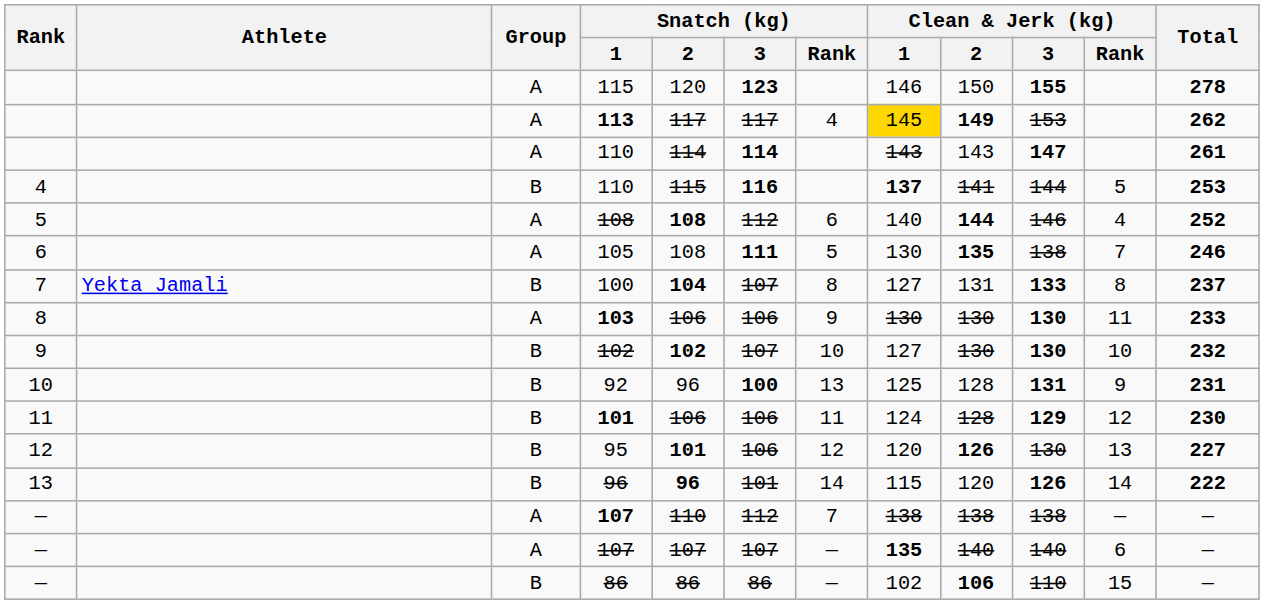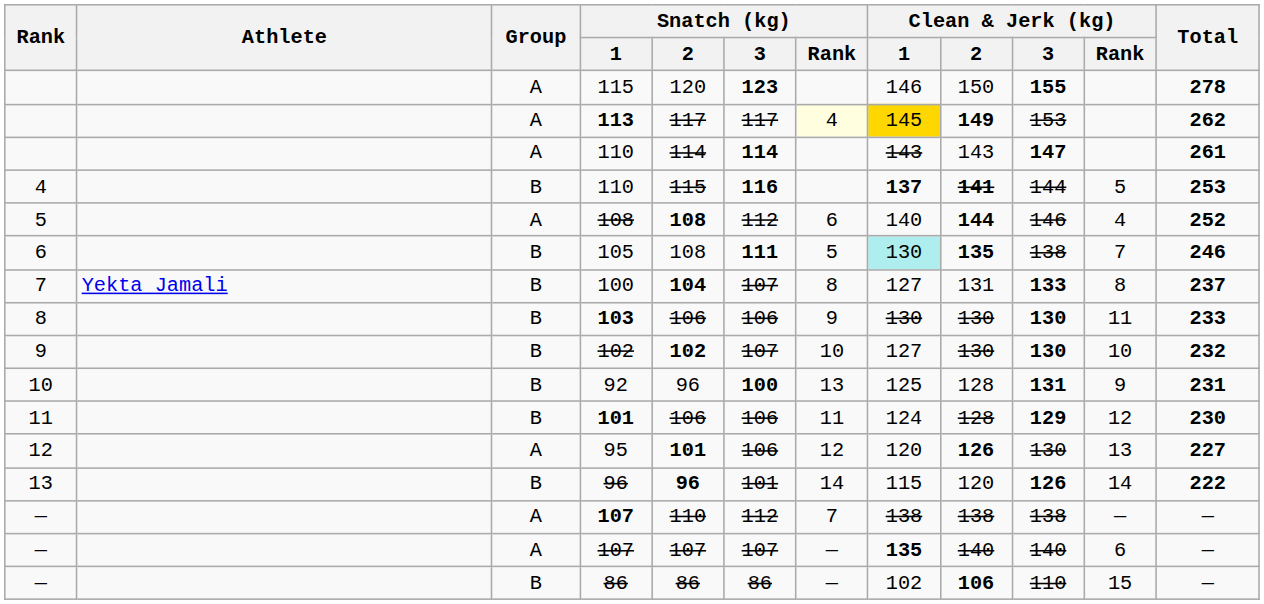 <table class = "wikitable" style="text-align:center;">
 <tr>
 <th rowspan=2 width=40>Rank</th>
 <th rowspan=2 width=260>Athlete</th>
 <th rowspan=2 width=50>Group</th>
 <th colspan=4>Snatch (kg)</th>
 <th colspan=4>Clean & Jerk (kg)</th>
 <th rowspan=2 width=60>Total</th>
 </tr>
 <tr>
 <th width=40>1</th>
 <th width=40>2</th>
 <th width=40>3</th>
 <th width=40>Rank</th>
 <th width=40>1</th>
 <th width=40>2</th>
 <th width=40>3</th>
 <th width=40>Rank</th>
 </tr>
 <tr>
 <td></td>
 <td align=left></td>
 <td>A</td>
 <td>115</td>
 <td>120</td>
 <td><strong>123</strong></td>
 <td></td>
 <td>146</td>
 <td>150</td>
 <td><strong>155</strong></td>
 <td></td>
 <td><strong>278</strong></td>
 </tr>
 <tr>
 <td></td>
 <td align=left></td>
 <td>A</td>
 <td><strong>113</strong></td>
 <td><s>117</s></td>
 <td><s>117</s></td>
-<td>4</td>
+<td style="background: lightyellow;">4</td>
 <td style="background: gold;">145</td>
 <td><strong>149</strong></td>
 <td><s>153</s></td>
 <td></td>
 <td><strong>262</strong></td>
 </tr>
 <tr>
 <td></td>
 <td align=left></td>
 <td>A</td>
 <td>110</td>
 <td><s>114</s></td>
 <td><strong>114</strong></td>
 <td></td>
 <td><s>143</s></td>
 <td>143</td>
 <td><strong>147</strong></td>
 <td></td>
 <td><strong>261</strong></td>
 </tr>
 <tr>
 <td>4</td>
 <td align=left></td>
 <td>B</td>
 <td>110</td>
 <td><s>115</s></td>
 <td><strong>116</strong></td>
 <td></td>
 <td><strong>137</strong></td>
-<td><s>141</s></td>
+<td><strong><s>141</s></strong></td>
 <td><s>144</s></td>
 <td>5</td>
 <td><strong>253</strong></td>
 </tr>
 <tr>
 <td>5</td>
 <td align=left></td>
 <td>A</td>
 <td><s>108</s></td>
 <td><strong>108</strong></td>
 <td><s>112</s></td>
 <td>6</td>
 <td>140</td>
 <td><strong>144</strong></td>
 <td><s>146</s></td>
 <td>4</td>
 <td><strong>252</strong></td>
 </tr>
 <tr>
 <td>6</td>
 <td align=left></td>
-<td>A</td>
+<td>B</td>
 <td>105</td>
 <td>108</td>
 <td><strong>111</strong></td>
 <td>5</td>
-<td>130</td>
+<td style="background: paleturquoise;">130</td>
 <td><strong>135</strong></td>
 <td><s>138</s></td>
 <td>7</td>
 <td><strong>246</strong></td>
 </tr>
 <tr>
 <td>7</td>
 <td align=left> <a href='#'>Yekta Jamali</a> </td>
 <td>B</td>
 <td>100</td>
 <td><strong>104</strong></td>
 <td><s>107</s></td>
 <td>8</td>
 <td>127</td>
 <td>131</td>
 <td><strong>133</strong></td>
 <td>8</td>
 <td><strong>237</strong></td>
 </tr>
 <tr>
 <td>8</td>
 <td align=left></td>
-<td>A</td>
+<td>B</td>
 <td><strong>103</strong></td>
 <td><s>106</s></td>
 <td><s>106</s></td>
 <td>9</td>
 <td><s>130</s></td>
 <td><s>130</s></td>
 <td><strong>130</strong></td>
 <td>11</td>
 <td><strong>233</strong></td>
 </tr>
 <tr>
 <td>9</td>
 <td align=left></td>
 <td>B</td>
 <td><s>102</s></td>
 <td><strong>102</strong></td>
 <td><s>107</s></td>
 <td>10</td>
 <td>127</td>
 <td><s>130</s></td>
 <td><strong>130</strong></td>
 <td>10</td>
 <td><strong>232</strong></td>
 </tr>
 <tr>
 <td>10</td>
 <td align=left></td>
 <td>B</td>
 <td>92</td>
 <td>96</td>
 <td><strong>100</strong></td>
 <td>13</td>
 <td>125</td>
 <td>128</td>
 <td><strong>131</strong></td>
 <td>9</td>
 <td><strong>231</strong></td>
 </tr>
 <tr>
 <td>11</td>
 <td align=left></td>
 <td>B</td>
 <td><strong>101</strong></td>
 <td><s>106</s></td>
 <td><s>106</s></td>
 <td>11</td>
 <td>124</td>
 <td><s>128</s></td>
 <td><strong>129</strong></td>
 <td>12</td>
 <td><strong>230</strong></td>
 </tr>
 <tr>
 <td>12</td>
 <td align=left></td>
-<td>B</td>
+<td>A</td>
 <td>95</td>
 <td><strong>101</strong></td>
 <td><s>106</s></td>
 <td>12</td>
 <td>120</td>
 <td><strong>126</strong></td>
 <td><s>130</s></td>
 <td>13</td>
 <td><strong>227</strong></td>
 </tr>
 <tr>
 <td>13</td>
 <td align=left></td>
 <td>B</td>
 <td><s>96</s></td>
 <td><strong>96</strong></td>
 <td><s>101</s></td>
 <td>14</td>
 <td>115</td>
 <td>120</td>
 <td><strong>126</strong></td>
 <td>14</td>
 <td><strong>222</strong></td>
 </tr>
 <tr>
 <td>—</td>
 <td align=left></td>
 <td>A</td>
 <td><strong>107</strong></td>
 <td><s>110</s></td>
 <td><s>112</s></td>
 <td>7</td>
 <td><s>138</s></td>
 <td><s>138</s></td>
 <td><s>138</s></td>
 <td>—</td>
 <td>—</td>
 </tr>
 <tr>
 <td>—</td>
 <td align=left></td>
 <td>A</td>
 <td><s>107</s></td>
 <td><s>107</s></td>
 <td><s>107</s></td>
 <td>—</td>
 <td><strong>135</strong></td>
 <td><s>140</s></td>
 <td><s>140</s></td>
 <td>6</td>
 <td>—</td>
 </tr>
 <tr>
 <td>—</td>
 <td align=left></td>
 <td>B</td>
 <td><s>86</s></td>
 <td><s>86</s></td>
 <td><s>86</s></td>
 <td>—</td>
 <td>102</td>
 <td><strong>106</strong></td>
 <td><s>110</s></td>
 <td>15</td>
 <td>—</td>
 </tr>
 </table>
